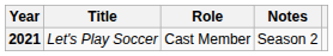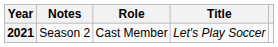 <table class="wikitable sortable plainrowheaders">
 <tr>
 <th scope="col">Year</th>
+<th scope="col">Notes</th>
+<th scope="col">Role</th>
 <th scope="col">Title</th>
-<th scope="col">Role</th>
-<th scope="col">Notes</th>
 <th scope="col" class="unsortable"></th>
 </tr>
 <tr>
 <th scope="row">2021</th>
+<td>Season 2</td>
+<td>Cast Member</td>
 <td><em>Let's Play Soccer</em></td>
-<td>Cast Member</td>
-<td>Season 2</td>
 <td></td>
 </tr>
 </table>
